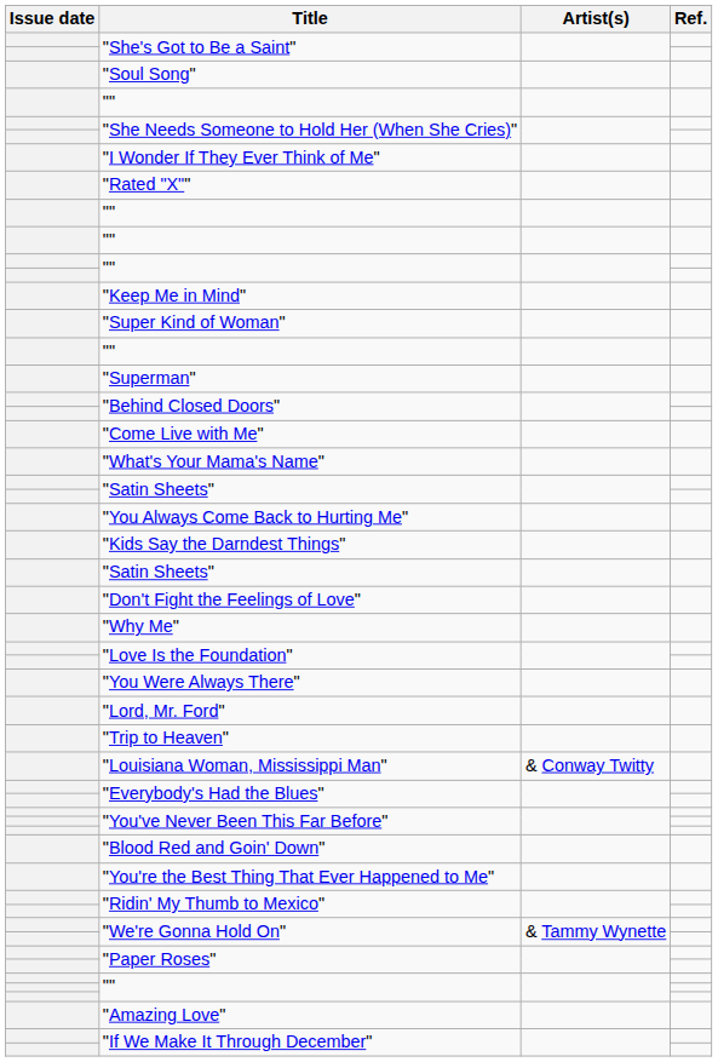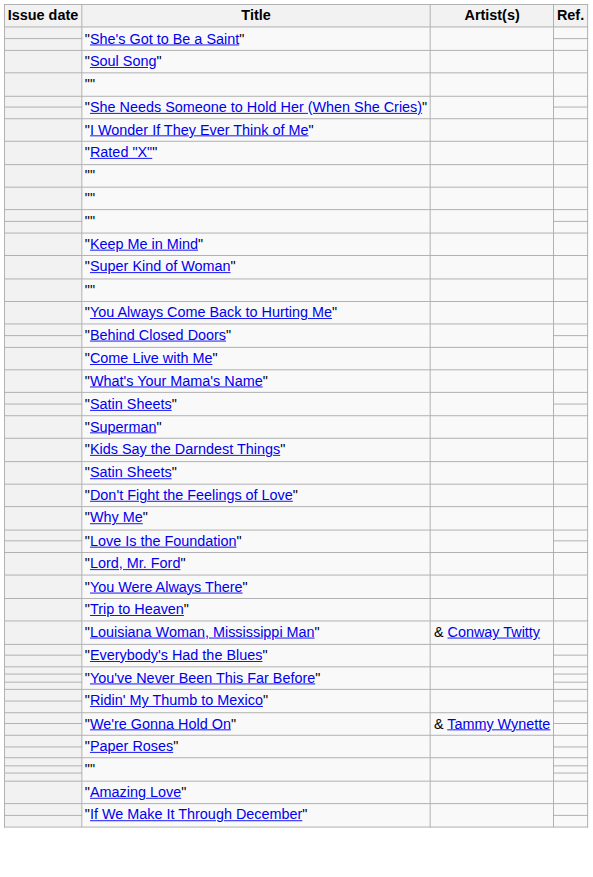 <table class="wikitable sortable plainrowheaders">
 <tr>
 <th scope=col>Issue date</th>
 <th scope=col>Title</th>
 <th scope=col>Artist(s)</th>
 <th scope=col class=unsortable>Ref.</th>
 </tr>
 <tr>
 <th scope=row></th>
 <td rowspan="2">"<a href='#'>She's Got to Be a Saint</a>"</td>
 <td rowspan="2"></td>
 <td style="text-align: center;"></td>
 </tr>
 <tr>
 <th scope=row></th>
 <td style="text-align: center;"></td>
 </tr>
 <tr>
 <th scope=row></th>
 <td>"<a href='#'>Soul Song</a>"</td>
 <td></td>
 <td style="text-align: center;"></td>
 </tr>
 <tr>
 <th scope=row></th>
 <td>""</td>
 <td></td>
 <td style="text-align: center;"></td>
 </tr>
 <tr>
 <th scope=row></th>
 <td rowspan="2">"<a href='#'>She Needs Someone to Hold Her (When She Cries)</a>"</td>
 <td rowspan="2"></td>
 <td style="text-align: center;"></td>
 </tr>
 <tr>
 <th scope=row></th>
 <td style="text-align: center;"></td>
 </tr>
 <tr>
 <th scope=row></th>
 <td>"<a href='#'>I Wonder If They Ever Think of Me</a>"</td>
 <td></td>
 <td style="text-align: center;"></td>
 </tr>
 <tr>
 <th scope=row></th>
 <td>"<a href='#'>Rated "X"</a>"</td>
 <td></td>
 <td style="text-align: center;"></td>
 </tr>
 <tr>
 <th scope=row></th>
 <td>""</td>
 <td></td>
 <td style="text-align: center;"></td>
 </tr>
 <tr>
 <th scope=row></th>
 <td>""</td>
 <td></td>
 <td style="text-align: center;"></td>
 </tr>
 <tr>
 <th scope=row></th>
 <td rowspan="2">""</td>
 <td rowspan="2"></td>
 <td style="text-align: center;"></td>
 </tr>
 <tr>
 <th scope=row></th>
 <td style="text-align: center;"></td>
 </tr>
 <tr>
 <th scope=row></th>
 <td>"<a href='#'>Keep Me in Mind</a>"</td>
 <td></td>
 <td style="text-align: center;"></td>
 </tr>
 <tr>
 <th scope=row></th>
 <td>"<a href='#'>Super Kind of Woman</a>"</td>
 <td></td>
 <td style="text-align: center;"></td>
 </tr>
 <tr>
 <th scope=row></th>
 <td>""</td>
 <td></td>
 <td style="text-align: center;"></td>
 </tr>
 <tr>
 <th scope=row></th>
-<td>"<a href='#'>Superman</a>"</td>
+<td>"<a href='#'>You Always Come Back to Hurting Me</a>"</td>
 <td></td>
 <td style="text-align: center;"></td>
 </tr>
 <tr>
 <th scope=row></th>
 <td rowspan="2">"<a href='#'>Behind Closed Doors</a>"</td>
 <td rowspan="2"></td>
 <td style="text-align: center;"></td>
 </tr>
 <tr>
 <th scope=row></th>
 <td style="text-align: center;"></td>
 </tr>
 <tr>
 <th scope=row></th>
 <td>"<a href='#'>Come Live with Me</a>"</td>
 <td></td>
 <td style="text-align: center;"></td>
 </tr>
 <tr>
 <th scope=row></th>
 <td>"<a href='#'>What's Your Mama's Name</a>"</td>
 <td></td>
 <td style="text-align: center;"></td>
 </tr>
 <tr>
 <th scope=row></th>
 <td rowspan="2">"<a href='#'>Satin Sheets</a>"</td>
 <td rowspan="2"></td>
 <td style="text-align: center;"></td>
 </tr>
 <tr>
 <th scope=row></th>
 <td style="text-align: center;"></td>
 </tr>
 <tr>
 <th scope=row></th>
-<td>"<a href='#'>You Always Come Back to Hurting Me</a>"</td>
+<td>"<a href='#'>Superman</a>"</td>
 <td></td>
 <td style="text-align: center;"></td>
 </tr>
 <tr>
 <th scope=row></th>
 <td>"<a href='#'>Kids Say the Darndest Things</a>"</td>
 <td></td>
 <td style="text-align: center;"></td>
 </tr>
 <tr>
 <th scope=row></th>
 <td>"<a href='#'>Satin Sheets</a>"</td>
 <td></td>
 <td style="text-align: center;"></td>
 </tr>
 <tr>
 <th scope=row></th>
 <td>"<a href='#'>Don't Fight the Feelings of Love</a>"</td>
 <td></td>
 <td style="text-align: center;"></td>
 </tr>
 <tr>
 <th scope=row></th>
 <td>"<a href='#'>Why Me</a>"</td>
 <td></td>
 <td style="text-align: center;"></td>
 </tr>
 <tr>
 <th scope=row></th>
 <td rowspan="2">"<a href='#'>Love Is the Foundation</a>"</td>
 <td rowspan="2"></td>
 <td style="text-align: center;"></td>
 </tr>
 <tr>
 <th scope=row></th>
 <td style="text-align: center;"></td>
 </tr>
 <tr>
 <th scope=row></th>
-<td>"<a href='#'>You Were Always There</a>"</td>
+<td>"<a href='#'>Lord, Mr. Ford</a>"</td>
 <td></td>
 <td style="text-align: center;"></td>
 </tr>
 <tr>
 <th scope=row></th>
-<td>"<a href='#'>Lord, Mr. Ford</a>"</td>
+<td>"<a href='#'>You Were Always There</a>"</td>
 <td></td>
 <td style="text-align: center;"></td>
 </tr>
 <tr>
 <th scope=row></th>
 <td>"<a href='#'>Trip to Heaven</a>"</td>
 <td></td>
 <td style="text-align: center;"></td>
 </tr>
 <tr>
 <th scope=row></th>
 <td>"<a href='#'>Louisiana Woman, Mississippi Man</a>"</td>
 <td> & <a href='#'>Conway Twitty</a></td>
 <td style="text-align: center;"></td>
 </tr>
 <tr>
 <th scope=row></th>
 <td rowspan="2">"<a href='#'>Everybody's Had the Blues</a>"</td>
 <td rowspan="2"></td>
 <td style="text-align: center;"></td>
 </tr>
 <tr>
 <th scope=row></th>
 <td style="text-align: center;"></td>
 </tr>
 <tr>
 <th scope=row></th>
 <td rowspan="3">"<a href='#'>You've Never Been This Far Before</a>"</td>
 <td rowspan="3"></td>
 <td style="text-align: center;"></td>
 </tr>
 <tr>
 <th scope=row></th>
 <td style="text-align: center;"></td>
 </tr>
 <tr>
 <th scope=row></th>
-<td style="text-align: center;"></td>
-</tr>
-<tr>
-<th scope=row></th>
-<td>"<a href='#'>Blood Red and Goin' Down</a>"</td>
-<td></td>
-<td style="text-align: center;"></td>
-</tr>
-<tr>
-<th scope=row></th>
-<td>"<a href='#'>You're the Best Thing That Ever Happened to Me</a>"</td>
-<td></td>
 <td style="text-align: center;"></td>
 </tr>
 <tr>
 <th scope=row></th>
 <td rowspan="2">"<a href='#'>Ridin' My Thumb to Mexico</a>"</td>
 <td rowspan="2"></td>
 <td style="text-align: center;"></td>
 </tr>
 <tr>
 <th scope=row></th>
 <td style="text-align: center;"></td>
 </tr>
 <tr>
 <th scope=row></th>
 <td rowspan="2">"<a href='#'>We're Gonna Hold On</a>"</td>
 <td rowspan="2"> & <a href='#'>Tammy Wynette</a></td>
 <td style="text-align: center;"></td>
 </tr>
 <tr>
 <th scope=row></th>
 <td style="text-align: center;"></td>
 </tr>
 <tr>
 <th scope=row></th>
 <td rowspan="2">"<a href='#'>Paper Roses</a>"</td>
 <td rowspan="2"></td>
 <td style="text-align: center;"></td>
 </tr>
 <tr>
 <th scope=row></th>
 <td style="text-align: center;"></td>
 </tr>
 <tr>
 <th scope=row></th>
 <td rowspan="3">""</td>
 <td rowspan="3"></td>
 <td style="text-align: center;"></td>
 </tr>
 <tr>
 <th scope=row></th>
 <td style="text-align: center;"></td>
 </tr>
 <tr>
 <th scope=row></th>
 <td style="text-align: center;"></td>
 </tr>
 <tr>
 <th scope=row></th>
 <td>"<a href='#'>Amazing Love</a>"</td>
 <td></td>
 <td style="text-align: center;"></td>
 </tr>
 <tr>
 <th scope=row></th>
 <td rowspan="2">"<a href='#'>If We Make It Through December</a>"</td>
 <td rowspan="2"></td>
 <td style="text-align: center;"></td>
 </tr>
 <tr>
 <th scope=row></th>
 <td style="text-align: center;"></td>
 </tr>
 </table>
